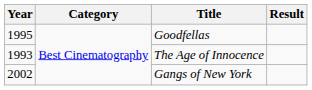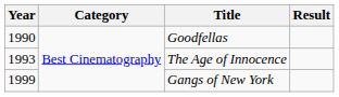 <table class="wikitable">
 <tr>
 <th>Year</th>
 <th>Category</th>
 <th>Title</th>
 <th>Result</th>
 </tr>
 <tr>
-<td>1995</td>
+<td>1990</td>
 <td rowspan=3><a href='#'>Best Cinematography</a></td>
 <td><em>Goodfellas</em></td>
 <td></td>
 </tr>
 <tr>
 <td>1993</td>
 <td><em>The Age of Innocence</em></td>
 <td></td>
 </tr>
 <tr>
-<td>2002</td>
+<td>1999</td>
 <td><em>Gangs of New York</em></td>
 <td></td>
 </tr>
 </table>
